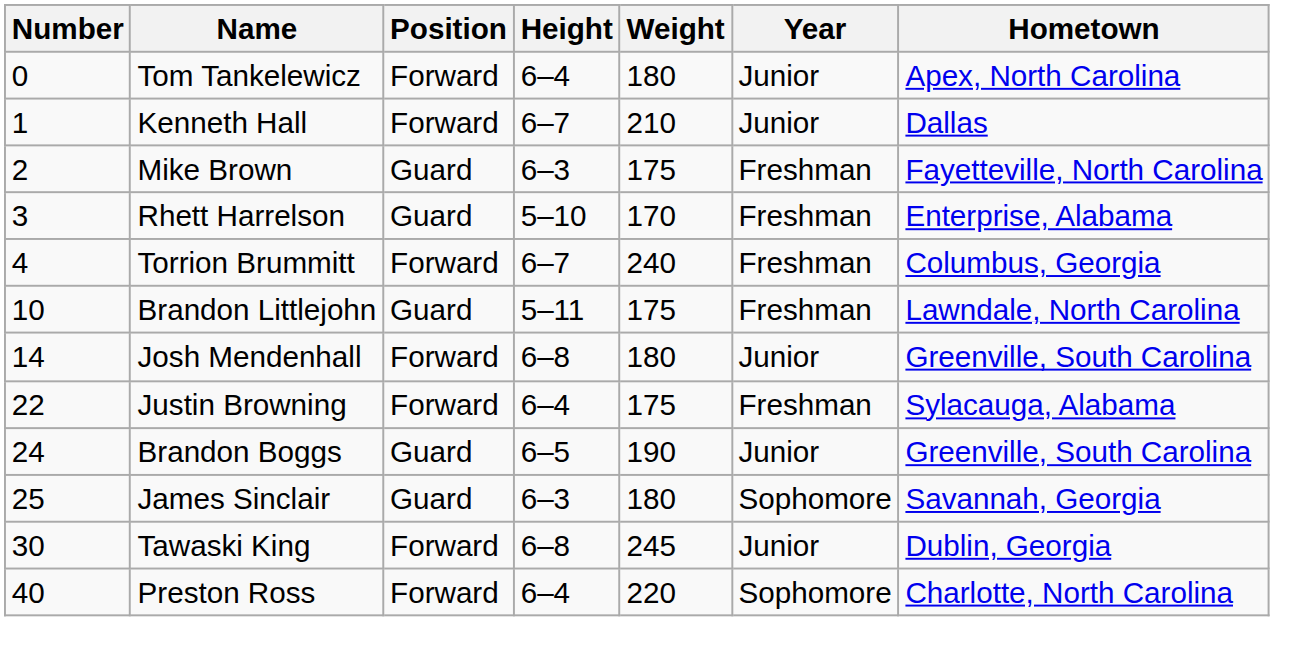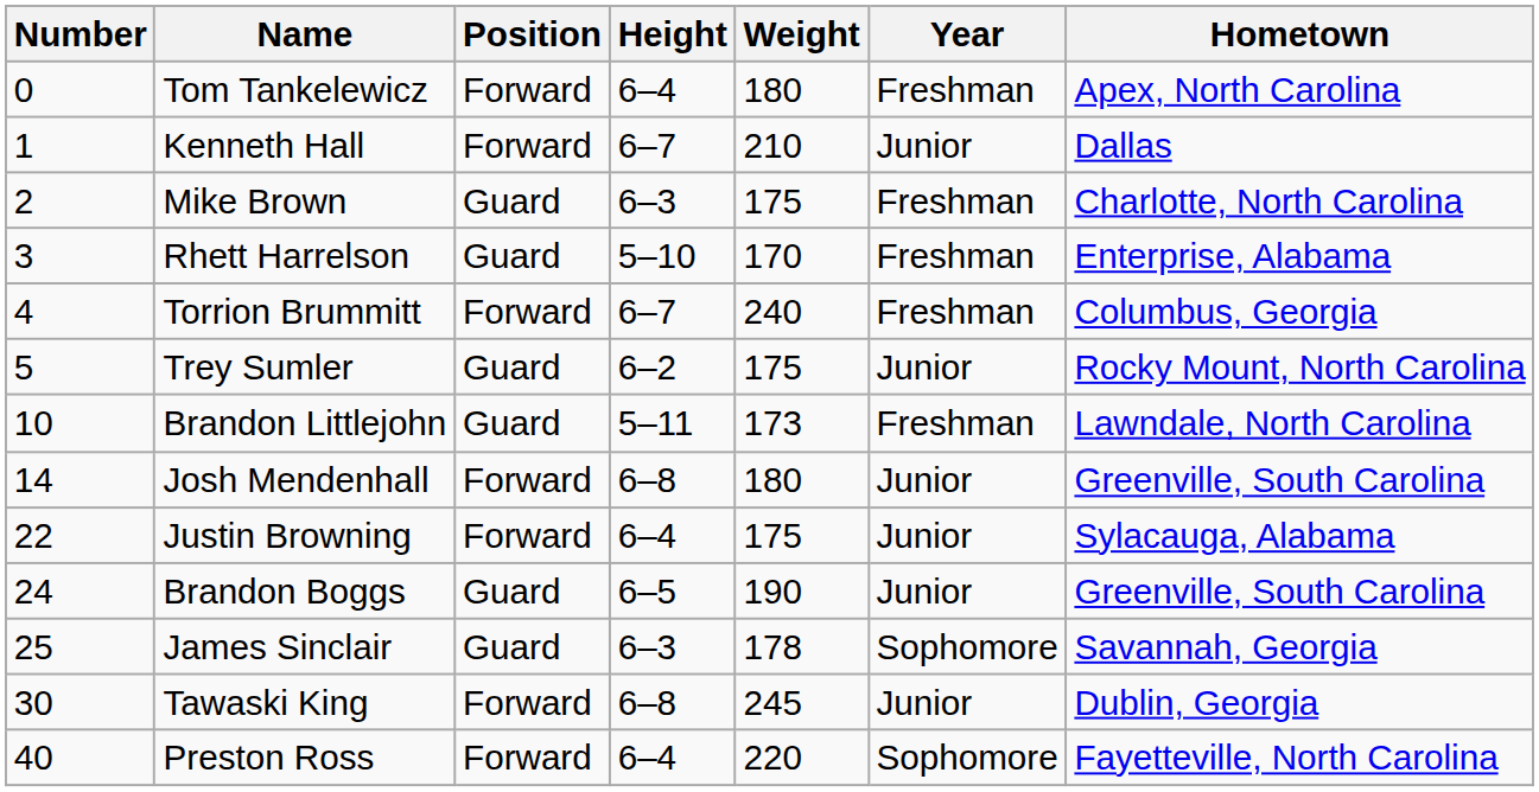 <table class="wikitable" style="font-size: 95%;">
 <tr>
 <th>Number</th>
 <th>Name</th>
 <th>Position</th>
 <th>Height</th>
 <th>Weight</th>
 <th>Year</th>
 <th>Hometown</th>
 </tr>
 <tr>
 <td>0</td>
 <td>Tom Tankelewicz</td>
 <td>Forward</td>
 <td>6–4</td>
 <td>180</td>
-<td>Junior</td>
+<td>Freshman</td>
 <td><a href='#'>Apex, North Carolina</a></td>
 </tr>
 <tr>
 <td>1</td>
 <td>Kenneth Hall</td>
 <td>Forward</td>
 <td>6–7</td>
 <td>210</td>
 <td>Junior</td>
 <td><a href='#'>Dallas</a></td>
 </tr>
 <tr>
 <td>2</td>
 <td>Mike Brown</td>
 <td>Guard</td>
 <td>6–3</td>
 <td>175</td>
 <td>Freshman</td>
-<td><a href='#'>Fayetteville, North Carolina</a></td>
+<td><a href='#'>Charlotte, North Carolina</a></td>
 </tr>
 <tr>
 <td>3</td>
 <td>Rhett Harrelson</td>
 <td>Guard</td>
 <td>5–10</td>
 <td>170</td>
 <td>Freshman</td>
 <td><a href='#'>Enterprise, Alabama</a></td>
 </tr>
 <tr>
 <td>4</td>
 <td>Torrion Brummitt</td>
 <td>Forward</td>
 <td>6–7</td>
 <td>240</td>
 <td>Freshman</td>
 <td><a href='#'>Columbus, Georgia</a></td>
 </tr>
 <tr>
+<td>5</td>
+<td>Trey Sumler</td>
+<td>Guard</td>
+<td>6–2</td>
+<td>175</td>
+<td>Junior</td>
+<td><a href='#'>Rocky Mount, North Carolina</a></td>
+</tr>
+<tr>
 <td>10</td>
 <td>Brandon Littlejohn</td>
 <td>Guard</td>
 <td>5–11</td>
-<td>175</td>
+<td>173</td>
 <td>Freshman</td>
 <td><a href='#'>Lawndale, North Carolina</a></td>
 </tr>
 <tr>
 <td>14</td>
 <td>Josh Mendenhall</td>
 <td>Forward</td>
 <td>6–8</td>
 <td>180</td>
 <td>Junior</td>
 <td><a href='#'>Greenville, South Carolina</a></td>
 </tr>
 <tr>
 <td>22</td>
 <td>Justin Browning</td>
 <td>Forward</td>
 <td>6–4</td>
 <td>175</td>
-<td>Freshman</td>
+<td>Junior</td>
 <td><a href='#'>Sylacauga, Alabama</a></td>
 </tr>
 <tr>
 <td>24</td>
 <td>Brandon Boggs</td>
 <td>Guard</td>
 <td>6–5</td>
 <td>190</td>
 <td>Junior</td>
 <td><a href='#'>Greenville, South Carolina</a></td>
 </tr>
 <tr>
 <td>25</td>
 <td>James Sinclair</td>
 <td>Guard</td>
 <td>6–3</td>
-<td>180</td>
+<td>178</td>
 <td>Sophomore</td>
 <td><a href='#'>Savannah, Georgia</a></td>
 </tr>
 <tr>
 <td>30</td>
 <td>Tawaski King</td>
 <td>Forward</td>
 <td>6–8</td>
 <td>245</td>
 <td>Junior</td>
 <td><a href='#'>Dublin, Georgia</a></td>
 </tr>
 <tr>
 <td>40</td>
 <td>Preston Ross</td>
 <td>Forward</td>
 <td>6–4</td>
 <td>220</td>
 <td>Sophomore</td>
-<td><a href='#'>Charlotte, North Carolina</a></td>
+<td><a href='#'>Fayetteville, North Carolina</a></td>
 </tr>
 </table>
